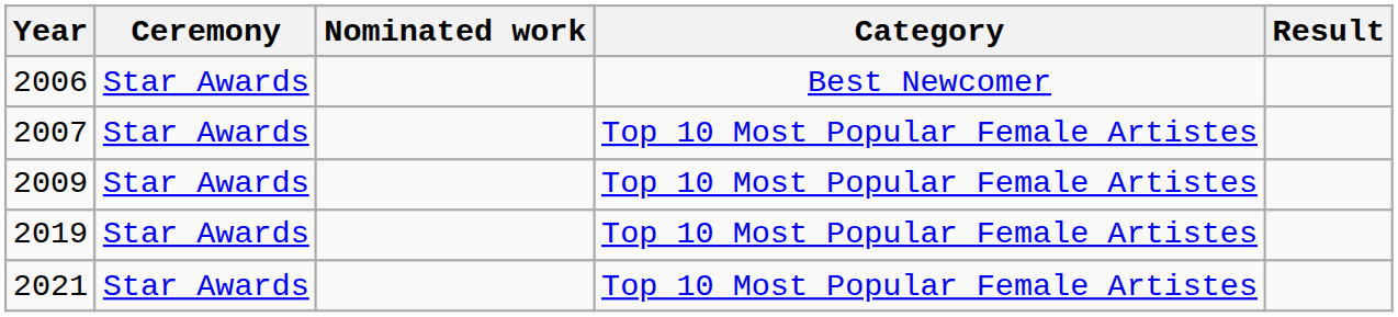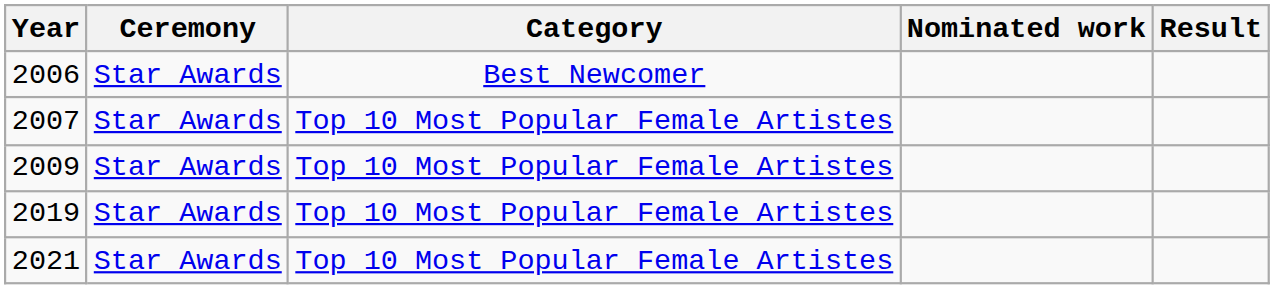 <table class="wikitable sortable" style="text-align: center;">
 <tr>
 <th>Year</th>
 <th>Ceremony</th>
+<th>Category</th>
 <th>Nominated work</th>
-<th>Category</th>
 <th>Result</th>
 </tr>
 <tr>
 <td>2006</td>
 <td><a href='#'>Star Awards</a></td>
+<td><a href='#'>Best Newcomer</a></td>
 <td></td>
-<td><a href='#'>Best Newcomer</a></td>
 <td></td>
 </tr>
 <tr>
 <td>2007</td>
 <td><a href='#'>Star Awards</a></td>
+<td><a href='#'>Top 10 Most Popular Female Artistes</a></td>
 <td></td>
-<td><a href='#'>Top 10 Most Popular Female Artistes</a></td>
 <td></td>
 </tr>
 <tr>
 <td>2009</td>
 <td><a href='#'>Star Awards</a></td>
+<td><a href='#'>Top 10 Most Popular Female Artistes</a></td>
 <td></td>
-<td><a href='#'>Top 10 Most Popular Female Artistes</a></td>
 <td></td>
 </tr>
 <tr>
 <td>2019</td>
 <td><a href='#'>Star Awards</a></td>
+<td><a href='#'>Top 10 Most Popular Female Artistes</a></td>
 <td></td>
-<td><a href='#'>Top 10 Most Popular Female Artistes</a></td>
 <td></td>
 </tr>
 <tr>
 <td>2021</td>
 <td><a href='#'>Star Awards</a></td>
+<td><a href='#'>Top 10 Most Popular Female Artistes</a></td>
 <td></td>
-<td><a href='#'>Top 10 Most Popular Female Artistes</a></td>
 <td></td>
 </tr>
 </table>
